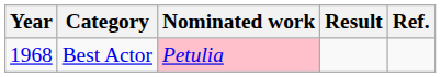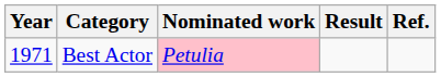 <table class="wikitable">
 <tr>
 <th>Year</th>
 <th>Category</th>
 <th>Nominated work</th>
 <th>Result</th>
 <th>Ref.</th>
 </tr>
 <tr>
-<td><a href='#'>1968</a></td>
+<td><a href='#'>1971</a></td>
 <td><a href='#'>Best Actor</a></td>
 <td style="background: pink;"><em><a href='#'>Petulia</a></em></td>
 <td></td>
 <td align="center"></td>
 </tr>
 </table>
